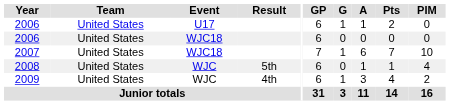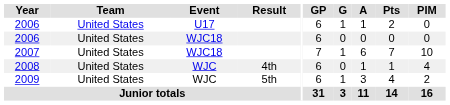 <table border="0" cellpadding="1" cellspacing="0" ID="Table3" style="text-align:center; width:40em">
 <tr ALIGN="center" bgcolor="#e0e0e0">
 <th>Year</th>
 <th>Team</th>
 <th>Event</th>
 <th>Result</th>
 <th rowspan="99" bgcolor="#ffffff"></th>
 <th>GP</th>
 <th>G</th>
 <th>A</th>
 <th>Pts</th>
 <th>PIM</th>
 </tr>
 <tr>
 <td><a href='#'>2006</a></td>
 <td><a href='#'>United States</a></td>
 <td><a href='#'>U17</a></td>
 <td></td>
 <td>6</td>
 <td>1</td>
 <td>1</td>
 <td>2</td>
 <td>0</td>
 </tr>
 <tr bgcolor="#f0f0f0">
 <td><a href='#'>2006</a></td>
 <td>United States</td>
 <td><a href='#'>WJC18</a></td>
 <td></td>
 <td>6</td>
 <td>0</td>
 <td>0</td>
 <td>0</td>
 <td>0</td>
 </tr>
 <tr>
 <td><a href='#'>2007</a></td>
 <td>United States</td>
 <td><a href='#'>WJC18</a></td>
 <td></td>
 <td>7</td>
 <td>1</td>
 <td>6</td>
 <td>7</td>
 <td>10</td>
 </tr>
 <tr bgcolor="#f0f0f0">
 <td><a href='#'>2008</a></td>
 <td>United States</td>
 <td><a href='#'>WJC</a></td>
-<td>5th</td>
+<td>4th</td>
 <td>6</td>
 <td>0</td>
 <td>1</td>
 <td>1</td>
 <td>4</td>
 </tr>
 <tr>
 <td><a href='#'>2009</a></td>
 <td>United States</td>
 <td>WJC</td>
-<td>4th</td>
+<td>5th</td>
 <td>6</td>
 <td>1</td>
 <td>3</td>
 <td>4</td>
 <td>2</td>
 </tr>
 <tr bgcolor="#e0e0e0">
 <th colspan="4">Junior totals</th>
 <th>31</th>
 <th>3</th>
 <th>11</th>
 <th>14</th>
 <th>16</th>
 </tr>
 </table>
